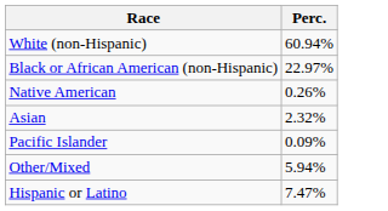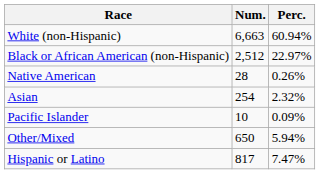 <table class="wikitable">
 <tr>
 <th>Race</th>
+<th>Num.</th>
 <th>Perc.</th>
 </tr>
 <tr>
 <td><a href='#'>White</a> (non-Hispanic)</td>
+<td>6,663</td>
 <td>60.94%</td>
 </tr>
 <tr>
 <td><a href='#'>Black or African American</a> (non-Hispanic)</td>
+<td>2,512</td>
 <td>22.97%</td>
 </tr>
 <tr>
 <td><a href='#'>Native American</a></td>
+<td>28</td>
 <td>0.26%</td>
 </tr>
 <tr>
 <td><a href='#'>Asian</a></td>
+<td>254</td>
 <td>2.32%</td>
 </tr>
 <tr>
 <td><a href='#'>Pacific Islander</a></td>
+<td>10</td>
 <td>0.09%</td>
 </tr>
 <tr>
 <td><a href='#'>Other/Mixed</a></td>
+<td>650</td>
 <td>5.94%</td>
 </tr>
 <tr>
 <td><a href='#'>Hispanic</a> or <a href='#'>Latino</a></td>
+<td>817</td>
 <td>7.47%</td>
 </tr>
 </table>
